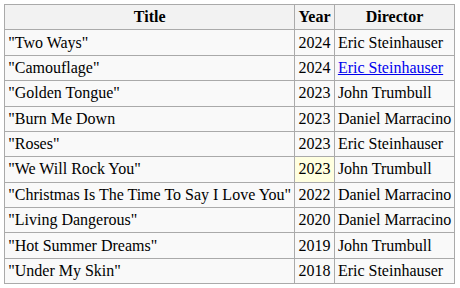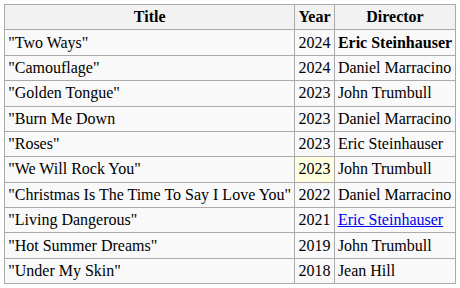 <table class="wikitable">
 <tr>
 <th>Title</th>
 <th>Year</th>
 <th>Director</th>
 </tr>
 <tr>
 <td>"Two Ways"</td>
 <td>2024</td>
-<td>Eric Steinhauser</td>
+<td><strong>Eric Steinhauser</strong></td>
 </tr>
 <tr>
 <td>"Camouflage"</td>
 <td>2024</td>
-<td><a href='#'>Eric Steinhauser</a></td>
+<td>Daniel Marracino</td>
 </tr>
 <tr>
 <td>"Golden Tongue"</td>
 <td>2023</td>
 <td>John Trumbull</td>
 </tr>
 <tr>
 <td>"Burn Me Down</td>
 <td>2023</td>
 <td>Daniel Marracino</td>
 </tr>
 <tr>
 <td>"Roses"</td>
 <td>2023</td>
 <td>Eric Steinhauser</td>
 </tr>
 <tr>
 <td>"We Will Rock You"</td>
 <td style="background: lightyellow;">2023</td>
 <td>John Trumbull</td>
 </tr>
 <tr>
 <td>"Christmas Is The Time To Say I Love You"</td>
 <td>2022</td>
 <td>Daniel Marracino</td>
 </tr>
 <tr>
 <td>"Living Dangerous"</td>
-<td>2020</td>
-<td>Daniel Marracino</td>
+<td>2021</td>
+<td><a href='#'>Eric Steinhauser</a></td>
 </tr>
 <tr>
 <td>"Hot Summer Dreams"</td>
 <td>2019</td>
 <td>John Trumbull</td>
 </tr>
 <tr>
 <td>"Under My Skin"</td>
 <td>2018</td>
-<td>Eric Steinhauser</td>
+<td>Jean Hill</td>
 </tr>
 </table>
